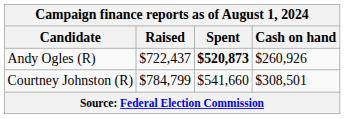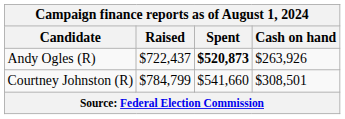 <table class="wikitable sortable">
 <tr>
 <th colspan=4>Campaign finance reports as of August 1, 2024</th>
 </tr>
 <tr style="text-align:center;">
 <th>Candidate</th>
 <th>Raised</th>
 <th>Spent</th>
 <th>Cash on hand</th>
 </tr>
 <tr>
 <td>Andy Ogles (R)</td>
 <td>$722,437</td>
 <td><strong>$520,873</strong></td>
-<td>$260,926</td>
+<td>$263,926</td>
 </tr>
 <tr>
 <td>Courtney Johnston (R)</td>
 <td>$784,799</td>
 <td>$541,660</td>
 <td>$308,501</td>
 </tr>
 <tr>
 <th colspan="4"><small>Source: <a href='#'>Federal Election Commission</a></small></th>
 </tr>
 </table>
